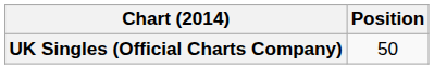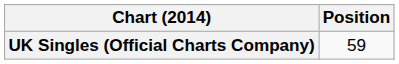 <table class="wikitable plainrowheaders">
 <tr>
 <th scope="col">Chart (2014)</th>
 <th scope="col">Position</th>
 </tr>
 <tr>
 <th scope="row">UK Singles (Official Charts Company)</th>
-<td align=center>50</td>
+<td align=center>59</td>
 </tr>
 </table>
